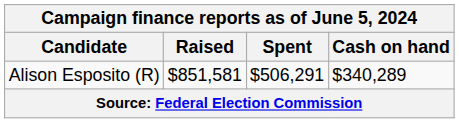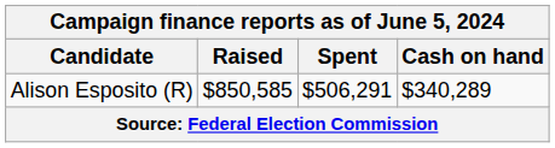 <table class="wikitable sortable">
 <tr>
 <th colspan=4>Campaign finance reports as of June 5, 2024</th>
 </tr>
 <tr style="text-align:center;">
 <th>Candidate</th>
 <th>Raised</th>
 <th>Spent</th>
 <th>Cash on hand</th>
 </tr>
 <tr>
 <td>Alison Esposito (R)</td>
-<td>$851,581</td>
+<td>$850,585</td>
 <td>$506,291</td>
 <td>$340,289</td>
 </tr>
 <tr>
 <th colspan="4"><small>Source: <a href='#'>Federal Election Commission</a></small></th>
 </tr>
 </table>
